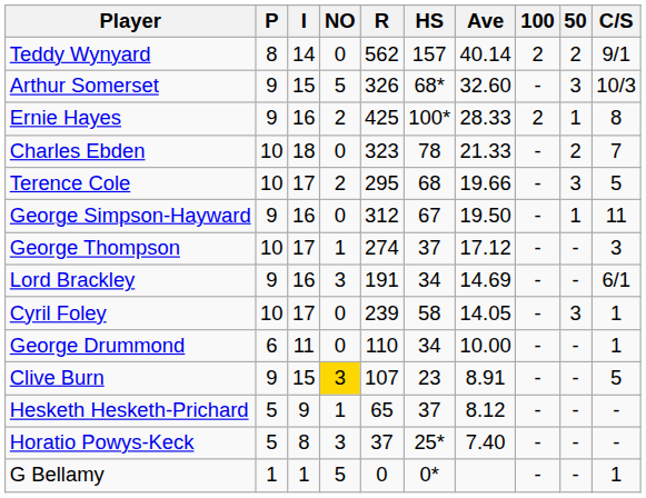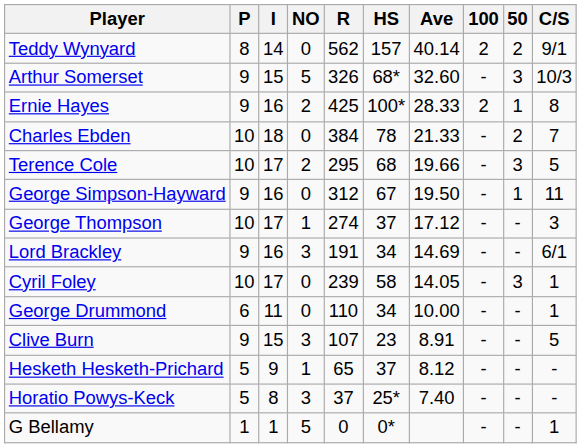 <table class="wikitable" style="text-align: center;">
 <tr>
 <th align=left>Player</th>
 <th>P</th>
 <th>I</th>
 <th>NO</th>
 <th>R</th>
 <th>HS</th>
 <th>Ave</th>
 <th>100</th>
 <th>50</th>
 <th>C/S</th>
 </tr>
 <tr>
 <td align=left><a href='#'>Teddy Wynyard</a></td>
 <td>8</td>
 <td>14</td>
 <td>0</td>
 <td>562</td>
 <td>157</td>
 <td>40.14</td>
 <td>2</td>
 <td>2</td>
 <td>9/1</td>
 </tr>
 <tr>
 <td align=left><a href='#'>Arthur Somerset</a></td>
 <td>9</td>
 <td>15</td>
 <td>5</td>
 <td>326</td>
 <td>68*</td>
 <td>32.60</td>
 <td>-</td>
 <td>3</td>
 <td>10/3</td>
 </tr>
 <tr>
 <td align=left><a href='#'>Ernie Hayes</a></td>
 <td>9</td>
 <td>16</td>
 <td>2</td>
 <td>425</td>
 <td>100*</td>
 <td>28.33</td>
 <td>2</td>
 <td>1</td>
 <td>8</td>
 </tr>
 <tr>
 <td align=left><a href='#'>Charles Ebden</a></td>
 <td>10</td>
 <td>18</td>
 <td>0</td>
-<td>323</td>
+<td>384</td>
 <td>78</td>
 <td>21.33</td>
 <td>-</td>
 <td>2</td>
 <td>7</td>
 </tr>
 <tr>
 <td align=left><a href='#'>Terence Cole</a></td>
 <td>10</td>
 <td>17</td>
 <td>2</td>
 <td>295</td>
 <td>68</td>
 <td>19.66</td>
 <td>-</td>
 <td>3</td>
 <td>5</td>
 </tr>
 <tr>
 <td align=left><a href='#'>George Simpson-Hayward</a></td>
 <td>9</td>
 <td>16</td>
 <td>0</td>
 <td>312</td>
 <td>67</td>
 <td>19.50</td>
 <td>-</td>
 <td>1</td>
 <td>11</td>
 </tr>
 <tr>
 <td align=left><a href='#'>George Thompson</a></td>
 <td>10</td>
 <td>17</td>
 <td>1</td>
 <td>274</td>
 <td>37</td>
 <td>17.12</td>
 <td>-</td>
 <td>-</td>
 <td>3</td>
 </tr>
 <tr>
 <td align=left><a href='#'>Lord Brackley</a></td>
 <td>9</td>
 <td>16</td>
 <td>3</td>
 <td>191</td>
 <td>34</td>
 <td>14.69</td>
 <td>-</td>
 <td>-</td>
 <td>6/1</td>
 </tr>
 <tr>
 <td align=left><a href='#'>Cyril Foley</a></td>
 <td>10</td>
 <td>17</td>
 <td>0</td>
 <td>239</td>
 <td>58</td>
 <td>14.05</td>
 <td>-</td>
 <td>3</td>
 <td>1</td>
 </tr>
 <tr>
 <td align=left><a href='#'>George Drummond</a></td>
 <td>6</td>
 <td>11</td>
 <td>0</td>
 <td>110</td>
 <td>34</td>
 <td>10.00</td>
 <td>-</td>
 <td>-</td>
 <td>1</td>
 </tr>
 <tr>
 <td align=left><a href='#'>Clive Burn</a></td>
 <td>9</td>
 <td>15</td>
-<td style="background: gold;">3</td>
+<td>3</td>
 <td>107</td>
 <td>23</td>
 <td>8.91</td>
 <td>-</td>
 <td>-</td>
 <td>5</td>
 </tr>
 <tr>
 <td align=left><a href='#'>Hesketh Hesketh-Prichard</a></td>
 <td>5</td>
 <td>9</td>
 <td>1</td>
 <td>65</td>
 <td>37</td>
 <td>8.12</td>
 <td>-</td>
 <td>-</td>
 <td>-</td>
 </tr>
 <tr>
 <td align=left><a href='#'>Horatio Powys-Keck</a></td>
 <td>5</td>
 <td>8</td>
 <td>3</td>
 <td>37</td>
 <td>25*</td>
 <td>7.40</td>
 <td>-</td>
 <td>-</td>
 <td>-</td>
 </tr>
 <tr>
 <td align=left>G Bellamy</td>
 <td>1</td>
 <td>1</td>
 <td>5</td>
 <td>0</td>
 <td>0*</td>
 <td></td>
 <td>-</td>
 <td>-</td>
 <td>1</td>
 </tr>
 </table>
